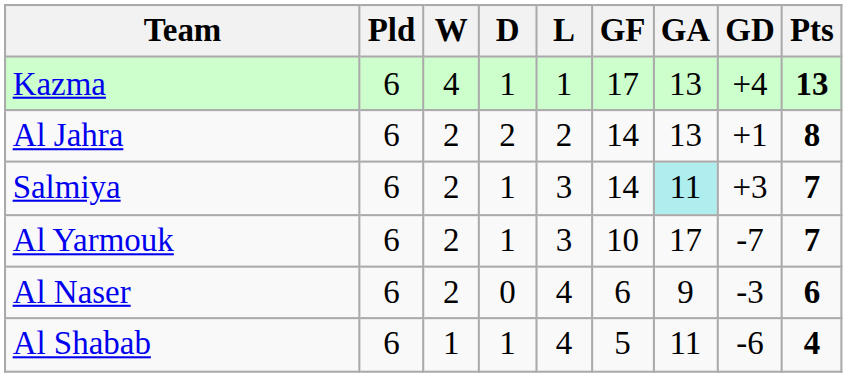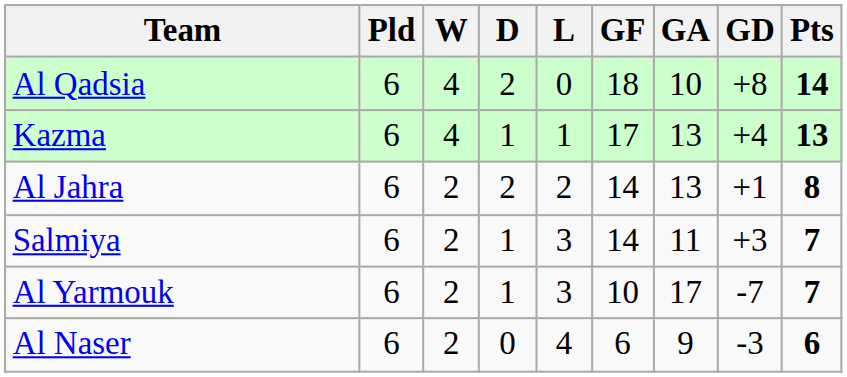 <table class="wikitable" style="text-align: center;">
 <tr>
 <th width=165>Team</th>
 <th width=20>Pld</th>
 <th width=20>W</th>
 <th width=20>D</th>
 <th width=20>L</th>
 <th width=20>GF</th>
 <th width=20>GA</th>
 <th width=20>GD</th>
 <th width=20>Pts</th>
+</tr>
+<tr style="background:#ccffcc;">
+<td align=left><a href='#'>Al Qadsia</a></td>
+<td>6</td>
+<td>4</td>
+<td>2</td>
+<td>0</td>
+<td>18</td>
+<td>10</td>
+<td>+8</td>
+<td><strong>14</strong></td>
 </tr>
 <tr style="background:#ccffcc;">
 <td align=left><a href='#'>Kazma</a></td>
 <td>6</td>
 <td>4</td>
 <td>1</td>
 <td>1</td>
 <td>17</td>
 <td>13</td>
 <td>+4</td>
 <td><strong>13</strong></td>
 </tr>
 <tr>
 <td align=left><a href='#'>Al Jahra</a></td>
 <td>6</td>
 <td>2</td>
 <td>2</td>
 <td>2</td>
 <td>14</td>
 <td>13</td>
 <td>+1</td>
 <td><strong>8</strong></td>
 </tr>
 <tr>
 <td align=left><a href='#'>Salmiya</a></td>
 <td>6</td>
 <td>2</td>
 <td>1</td>
 <td>3</td>
 <td>14</td>
-<td style="background: paleturquoise;">11</td>
+<td>11</td>
 <td>+3</td>
 <td><strong>7</strong></td>
 </tr>
 <tr>
 <td align=left><a href='#'>Al Yarmouk</a></td>
 <td>6</td>
 <td>2</td>
 <td>1</td>
 <td>3</td>
 <td>10</td>
 <td>17</td>
 <td>-7</td>
 <td><strong>7</strong></td>
 </tr>
 <tr>
 <td align=left><a href='#'>Al Naser</a></td>
 <td>6</td>
 <td>2</td>
 <td>0</td>
 <td>4</td>
 <td>6</td>
 <td>9</td>
 <td>-3</td>
 <td><strong>6</strong></td>
 </tr>
-<tr>
-<td align=left><a href='#'>Al Shabab</a></td>
-<td>6</td>
-<td>1</td>
-<td>1</td>
-<td>4</td>
-<td>5</td>
-<td>11</td>
-<td>-6</td>
-<td><strong>4</strong></td>
-</tr>
 </table>
